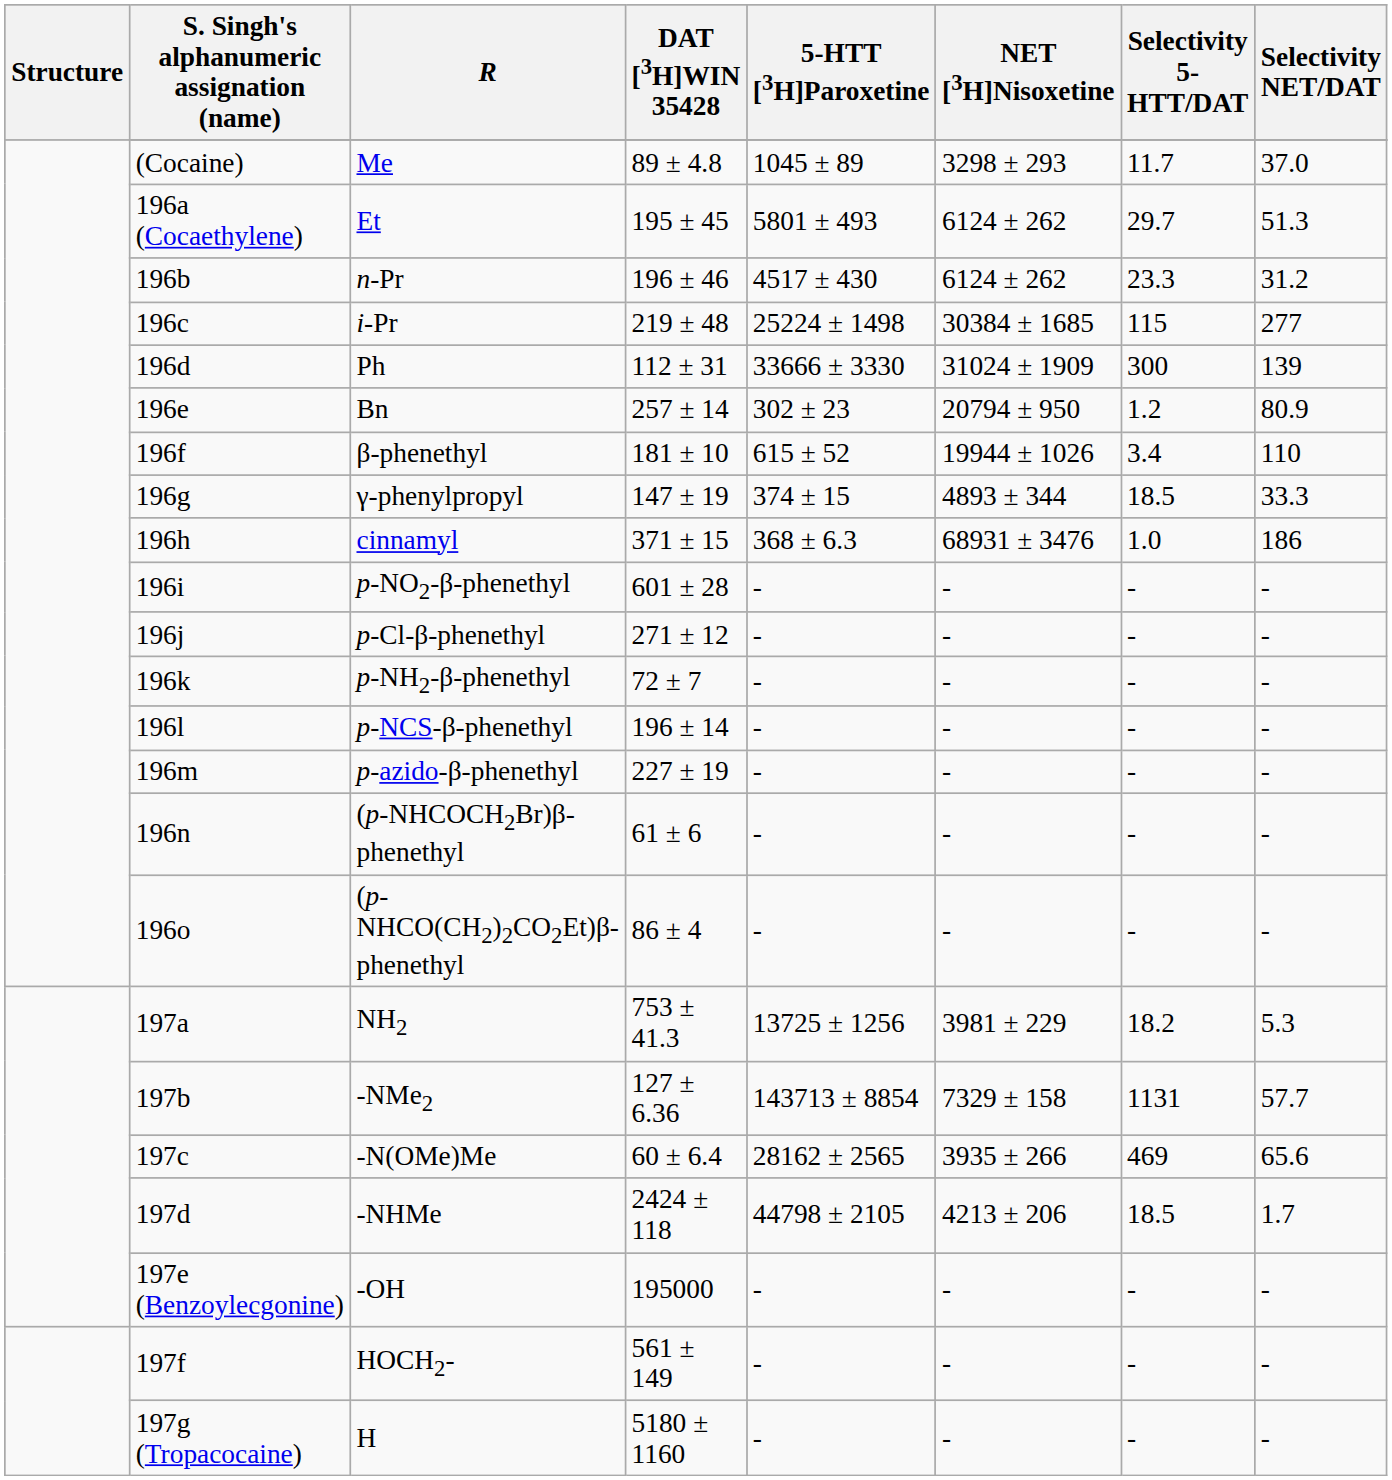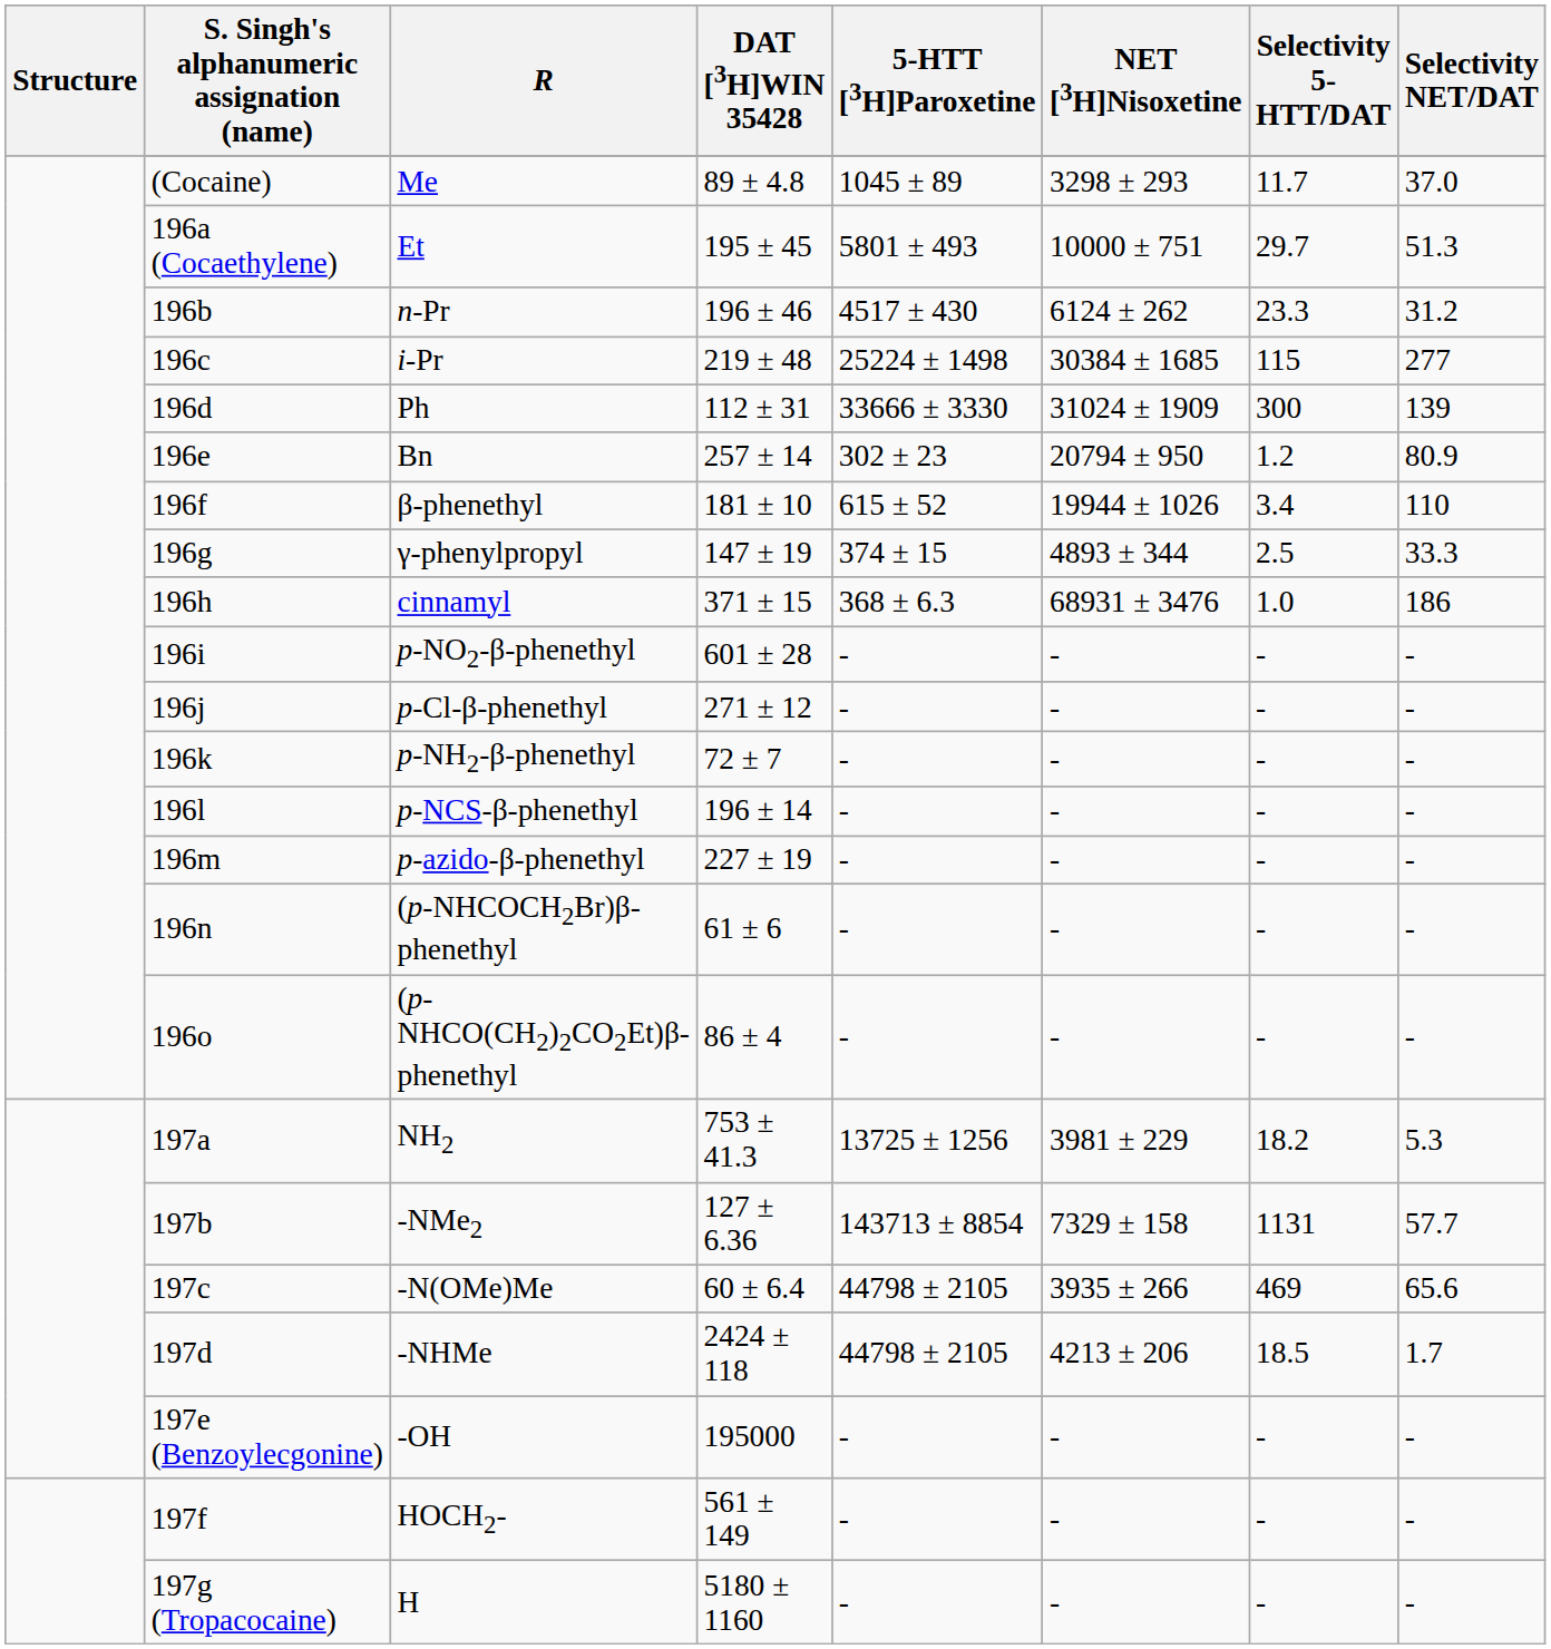 <table class="wikitable sortable">
 <tr>
 <th>Structure</th>
 <th>S. Singh's<br>alphanumeric<br>assignation<br>(name)</th>
 <th><em>R</em></th>
 <th>DAT<br>[<sup>3</sup>H]WIN 35428</th>
 <th>5-HTT<br>[<sup>3</sup>H]Paroxetine</th>
 <th>NET<br>[<sup>3</sup>H]Nisoxetine</th>
 <th>Selectivity<br>5-HTT/DAT</th>
 <th>Selectivity<br>NET/DAT</th>
 </tr>
 <tr>
 <td rowspan=17></td>
 </tr>
 <tr>
 <td>(Cocaine)</td>
 <td><a href='#'>Me</a></td>
 <td>89 ± 4.8</td>
 <td>1045 ± 89</td>
 <td>3298 ± 293</td>
 <td>11.7</td>
 <td>37.0</td>
 </tr>
 <tr>
 <td>196a<br>(<a href='#'>Cocaethylene</a>)</td>
 <td><a href='#'>Et</a></td>
 <td>195 ± 45</td>
 <td>5801 ± 493</td>
-<td>6124 ± 262</td>
+<td>10000 ± 751</td>
 <td>29.7</td>
 <td>51.3</td>
 </tr>
 <tr>
 <td>196b</td>
 <td><em>n</em>-Pr</td>
 <td>196 ± 46</td>
 <td>4517 ± 430</td>
 <td>6124 ± 262</td>
 <td>23.3</td>
 <td>31.2</td>
 </tr>
 <tr>
 <td>196c</td>
 <td><em>i</em>-Pr</td>
 <td>219 ± 48</td>
 <td>25224 ± 1498</td>
 <td>30384 ± 1685</td>
 <td>115</td>
 <td>277</td>
 </tr>
 <tr>
 <td>196d</td>
 <td>Ph</td>
 <td>112 ± 31</td>
 <td>33666 ± 3330</td>
 <td>31024 ± 1909</td>
 <td>300</td>
 <td>139</td>
 </tr>
 <tr>
 <td>196e</td>
 <td>Bn</td>
 <td>257 ± 14</td>
 <td>302 ± 23</td>
 <td>20794 ± 950</td>
 <td>1.2</td>
 <td>80.9</td>
 </tr>
 <tr>
 <td>196f</td>
 <td>β-phenethyl</td>
 <td>181 ± 10</td>
 <td>615 ± 52</td>
 <td>19944 ± 1026</td>
 <td>3.4</td>
 <td>110</td>
 </tr>
 <tr>
 <td>196g</td>
 <td>γ-phenylpropyl</td>
 <td>147 ± 19</td>
 <td>374 ± 15</td>
 <td>4893 ± 344</td>
-<td>18.5</td>
+<td>2.5</td>
 <td>33.3</td>
 </tr>
 <tr>
 <td>196h</td>
 <td><a href='#'>cinnamyl</a></td>
 <td>371 ± 15</td>
 <td>368 ± 6.3</td>
 <td>68931 ± 3476</td>
 <td>1.0</td>
 <td>186</td>
 </tr>
 <tr>
 <td>196i</td>
 <td><em>p</em>-NO<sub>2</sub>-β-phenethyl</td>
 <td>601 ± 28</td>
 <td>-</td>
 <td>-</td>
 <td>-</td>
 <td>-</td>
 </tr>
 <tr>
 <td>196j</td>
 <td><em>p</em>-Cl-β-phenethyl</td>
 <td>271 ± 12</td>
 <td>-</td>
 <td>-</td>
 <td>-</td>
 <td>-</td>
 </tr>
 <tr>
 <td>196k</td>
 <td><em>p</em>-NH<sub>2</sub>-β-phenethyl</td>
 <td>72 ± 7</td>
 <td>-</td>
 <td>-</td>
 <td>-</td>
 <td>-</td>
 </tr>
 <tr>
 <td>196l</td>
 <td><em>p</em>-<a href='#'>NCS</a>-β-phenethyl</td>
 <td>196 ± 14</td>
 <td>-</td>
 <td>-</td>
 <td>-</td>
 <td>-</td>
 </tr>
 <tr>
 <td>196m</td>
 <td><em>p</em>-<a href='#'>azido</a>-β-phenethyl</td>
 <td>227 ± 19</td>
 <td>-</td>
 <td>-</td>
 <td>-</td>
 <td>-</td>
 </tr>
 <tr>
 <td>196n</td>
 <td>(<em>p</em>-NHCOCH<sub>2</sub>Br)β-phenethyl</td>
 <td>61 ± 6</td>
 <td>-</td>
 <td>-</td>
 <td>-</td>
 <td>-</td>
 </tr>
 <tr>
 <td>196o</td>
 <td>(<em>p</em>-NHCO(CH<sub>2</sub>)<sub>2</sub>CO<sub>2</sub>Et)β-phenethyl</td>
 <td>86 ± 4</td>
 <td>-</td>
 <td>-</td>
 <td>-</td>
 <td>-</td>
 </tr>
 <tr>
 <td rowspan=5></td>
 <td>197a</td>
 <td>NH<sub>2</sub></td>
 <td>753 ± 41.3</td>
 <td>13725 ± 1256</td>
 <td>3981 ± 229</td>
 <td>18.2</td>
 <td>5.3</td>
 </tr>
 <tr>
 <td>197b</td>
 <td>-NMe<sub>2</sub></td>
 <td>127 ± 6.36</td>
 <td>143713 ± 8854</td>
 <td>7329 ± 158</td>
 <td>1131</td>
 <td>57.7</td>
 </tr>
 <tr>
 <td>197c</td>
 <td>-N(OMe)Me</td>
 <td>60 ± 6.4</td>
-<td>28162 ± 2565</td>
+<td>44798 ± 2105</td>
 <td>3935 ± 266</td>
 <td>469</td>
 <td>65.6</td>
 </tr>
 <tr>
 <td>197d</td>
 <td>-NHMe</td>
 <td>2424 ± 118</td>
 <td>44798 ± 2105</td>
 <td>4213 ± 206</td>
 <td>18.5</td>
 <td>1.7</td>
 </tr>
 <tr>
 <td>197e<br>(<a href='#'>Benzoylecgonine</a>)</td>
 <td>-OH</td>
 <td>195000</td>
 <td>-</td>
 <td>-</td>
 <td>-</td>
 <td>-</td>
 </tr>
 <tr>
 <td rowspan=2></td>
 <td>197f</td>
 <td>HOCH<sub>2</sub>-</td>
 <td>561 ± 149</td>
 <td>-</td>
 <td>-</td>
 <td>-</td>
 <td>-</td>
 </tr>
 <tr>
 <td>197g<br>(<a href='#'>Tropacocaine</a>)</td>
 <td>H</td>
 <td>5180 ± 1160</td>
 <td>-</td>
 <td>-</td>
 <td>-</td>
 <td>-</td>
 </tr>
 </table>
